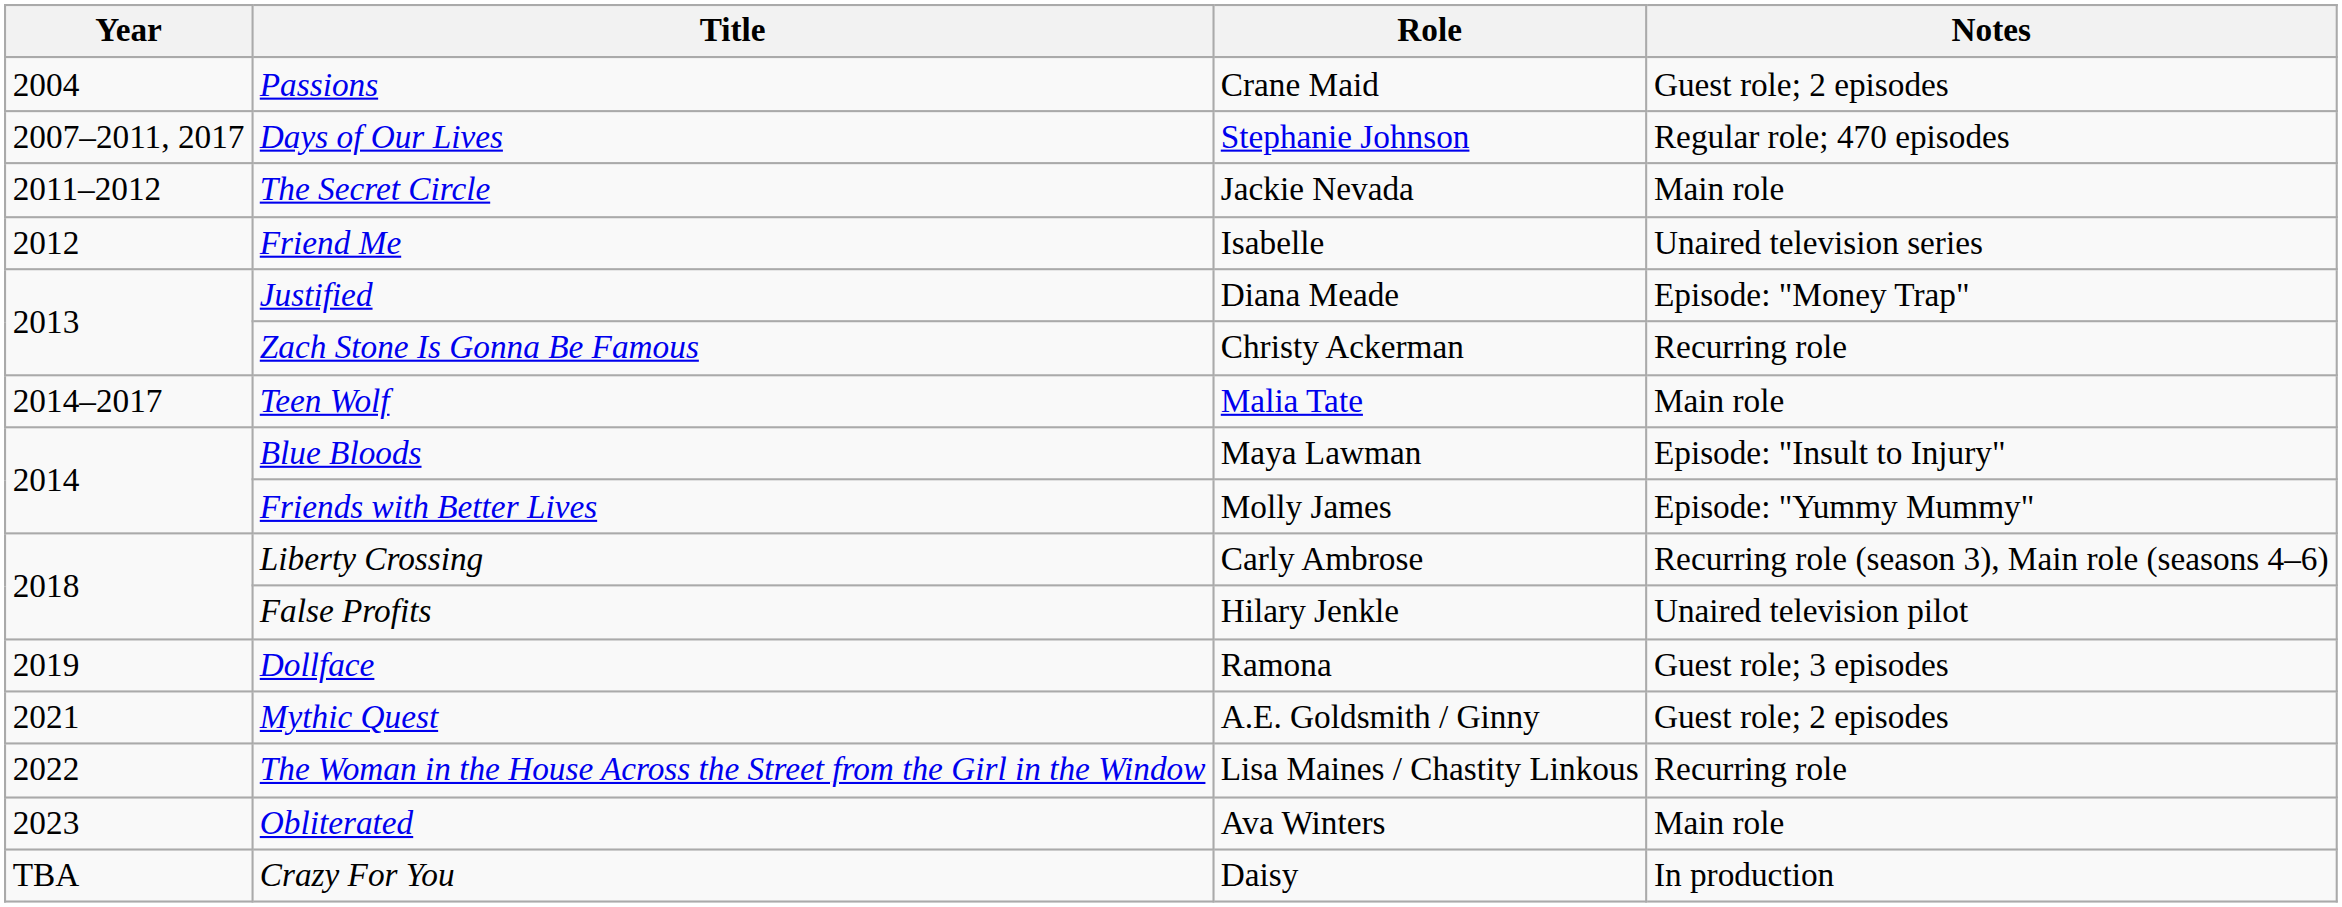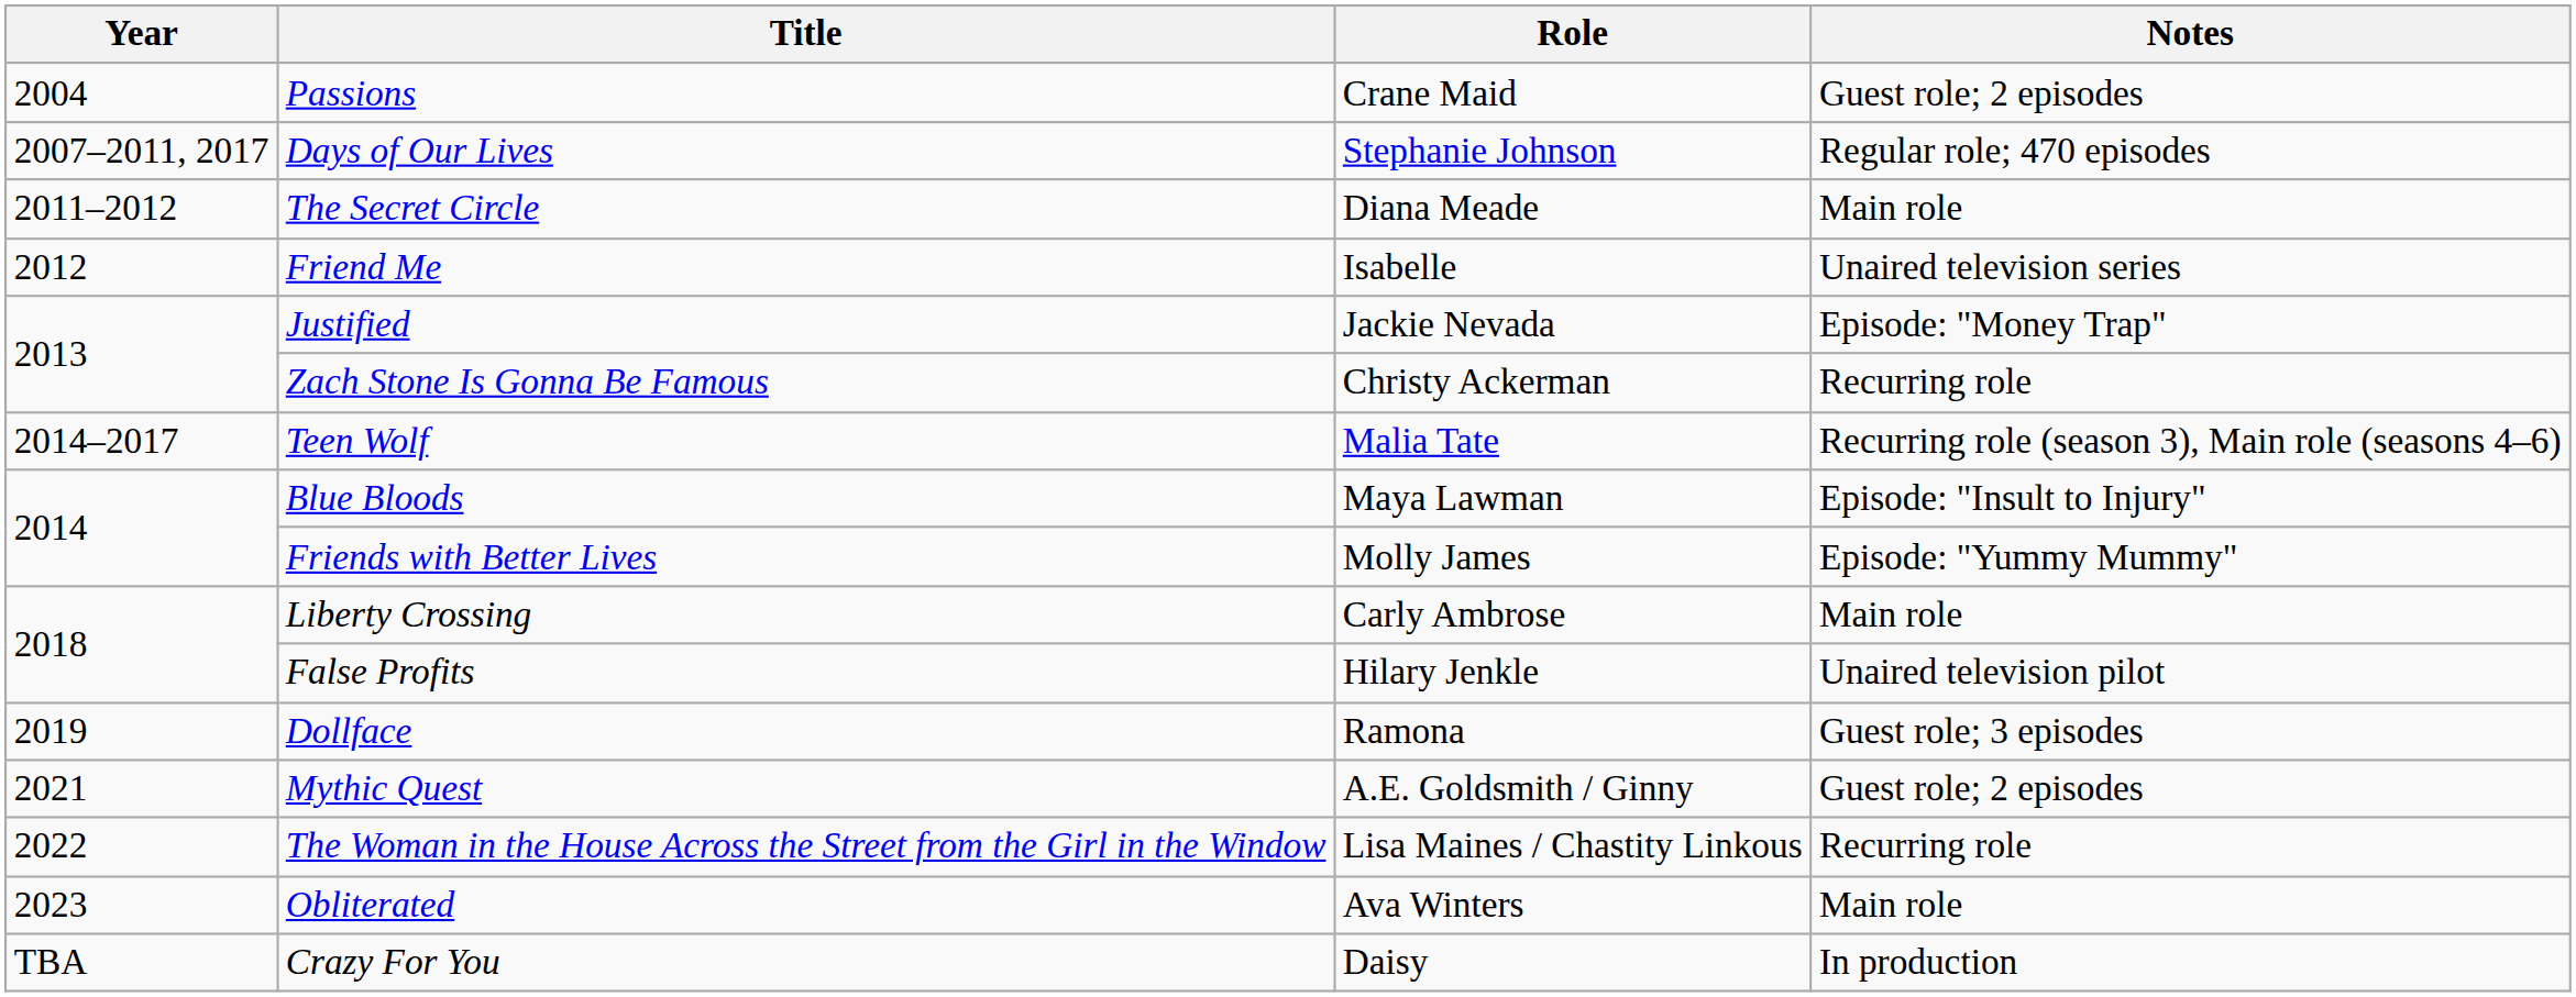 <table class="wikitable sortable">
 <tr>
 <th>Year</th>
 <th>Title</th>
 <th>Role</th>
 <th class="unsortable">Notes</th>
 </tr>
 <tr>
 <td>2004</td>
 <td><em><a href='#'>Passions</a></em></td>
 <td>Crane Maid</td>
 <td>Guest role; 2 episodes</td>
 </tr>
 <tr>
 <td>2007–2011, 2017</td>
 <td><em><a href='#'>Days of Our Lives</a></em></td>
 <td><a href='#'>Stephanie Johnson</a></td>
 <td>Regular role; 470 episodes</td>
 </tr>
 <tr>
 <td>2011–2012</td>
 <td data-sort-value="Secret Circle, The"><em><a href='#'>The Secret Circle</a></em></td>
-<td>Jackie Nevada</td>
+<td>Diana Meade</td>
 <td>Main role</td>
 </tr>
 <tr>
 <td>2012</td>
 <td><em><a href='#'>Friend Me</a></em></td>
 <td>Isabelle</td>
 <td>Unaired television series</td>
 </tr>
 <tr>
 <td rowspan="2">2013</td>
 <td><em><a href='#'>Justified</a></em></td>
-<td>Diana Meade</td>
+<td>Jackie Nevada</td>
 <td>Episode: "Money Trap"</td>
 </tr>
 <tr>
 <td><em><a href='#'>Zach Stone Is Gonna Be Famous</a></em></td>
 <td>Christy Ackerman</td>
 <td>Recurring role</td>
 </tr>
 <tr>
 <td>2014–2017</td>
 <td><em><a href='#'>Teen Wolf</a></em></td>
 <td><a href='#'>Malia Tate</a></td>
-<td>Main role</td>
+<td>Recurring role (season 3), Main role (seasons 4–6)</td>
 </tr>
 <tr>
 <td rowspan="2">2014</td>
 <td><em><a href='#'>Blue Bloods</a></em></td>
 <td>Maya Lawman</td>
 <td>Episode: "Insult to Injury"</td>
 </tr>
 <tr>
 <td><em><a href='#'>Friends with Better Lives</a></em></td>
 <td>Molly James</td>
 <td>Episode: "Yummy Mummy"</td>
 </tr>
 <tr>
 <td rowspan="2">2018</td>
 <td><em>Liberty Crossing</em></td>
 <td>Carly Ambrose</td>
-<td>Recurring role (season 3), Main role (seasons 4–6)</td>
+<td>Main role</td>
 </tr>
 <tr>
 <td><em>False Profits</em></td>
 <td>Hilary Jenkle</td>
 <td>Unaired television pilot</td>
 </tr>
 <tr>
 <td>2019</td>
 <td><em><a href='#'>Dollface</a></em></td>
 <td>Ramona</td>
 <td>Guest role; 3 episodes</td>
 </tr>
 <tr>
 <td>2021</td>
 <td><em><a href='#'>Mythic Quest</a></em></td>
 <td>A.E. Goldsmith / Ginny</td>
 <td>Guest role; 2 episodes</td>
 </tr>
 <tr>
 <td>2022</td>
 <td data-sort-value="Woman in the House Across the Street from the Girl in the Window, The"><em><a href='#'>The Woman in the House Across the Street from the Girl in the Window</a></em></td>
 <td>Lisa Maines / Chastity Linkous</td>
 <td>Recurring role</td>
 </tr>
 <tr>
 <td>2023</td>
 <td><em><a href='#'>Obliterated</a></em></td>
 <td>Ava Winters</td>
 <td>Main role</td>
 </tr>
 <tr>
 <td>TBA</td>
 <td><em>Crazy For You</em></td>
 <td>Daisy</td>
 <td>In production</td>
 </tr>
 </table>
